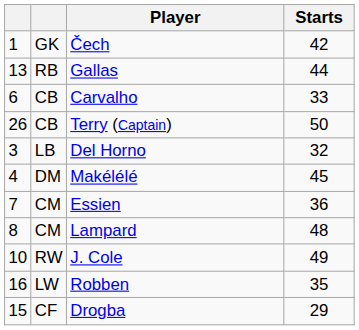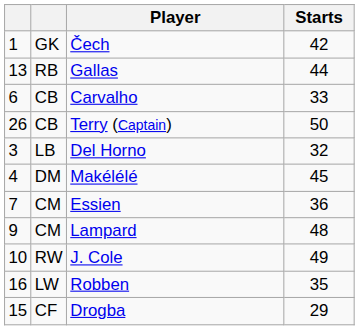 <table class="wikitable">
 <tr>
 <th width=10></th>
 <th width=10></th>
 <th width=200>Player</th>
 <th width=20%>Starts</th>
 </tr>
 <tr>
 <td>1</td>
 <td>GK</td>
 <td> <a href='#'>Čech</a></td>
 <td style="text-align:center;">42</td>
 </tr>
 <tr>
 <td>13</td>
 <td>RB</td>
 <td> <a href='#'>Gallas</a></td>
 <td style="text-align:center;">44</td>
 </tr>
 <tr>
 <td>6</td>
 <td>CB</td>
 <td> <a href='#'>Carvalho</a></td>
 <td style="text-align:center;">33</td>
 </tr>
 <tr>
 <td>26</td>
 <td>CB</td>
 <td> <a href='#'>Terry</a> (<a href='#'><small>Captain</small></a>)</td>
 <td style="text-align:center;">50</td>
 </tr>
 <tr>
 <td>3</td>
 <td>LB</td>
 <td> <a href='#'>Del Horno</a></td>
 <td style="text-align:center;">32</td>
 </tr>
 <tr>
 <td>4</td>
 <td>DM</td>
 <td> <a href='#'>Makélélé</a></td>
 <td style="text-align:center;">45</td>
 </tr>
 <tr>
 <td>7</td>
 <td>CM</td>
 <td> <a href='#'>Essien</a></td>
 <td style="text-align:center;">36</td>
 </tr>
 <tr>
-<td>8</td>
+<td>9</td>
 <td>CM</td>
 <td> <a href='#'>Lampard</a></td>
 <td style="text-align:center;">48</td>
 </tr>
 <tr>
 <td>10</td>
 <td>RW</td>
 <td> <a href='#'>J. Cole</a></td>
 <td style="text-align:center;">49</td>
 </tr>
 <tr>
 <td>16</td>
 <td>LW</td>
 <td> <a href='#'>Robben</a></td>
 <td style="text-align:center;">35</td>
 </tr>
 <tr>
 <td>15</td>
 <td>CF</td>
 <td> <a href='#'>Drogba</a></td>
 <td style="text-align:center;">29</td>
 </tr>
 </table>
